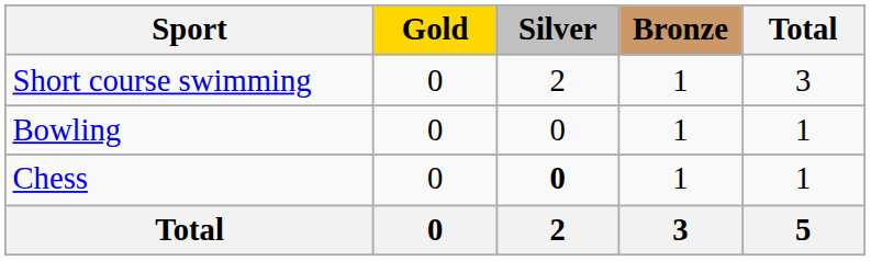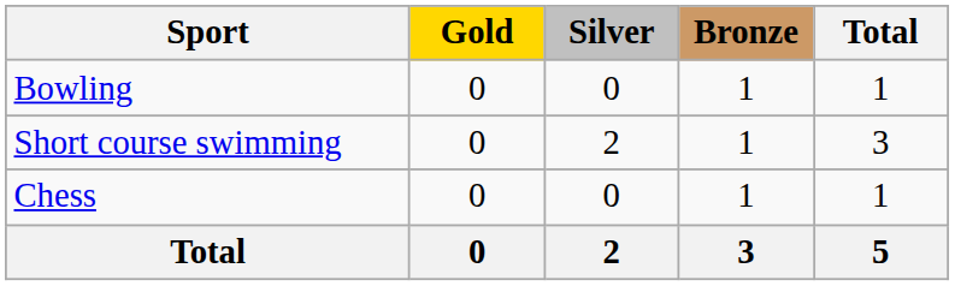 <table class="wikitable sortable" style="text-align:center;">
 <tr>
 <th width=180>Sport</th>
 <th scope="col" style="background:gold; width:55px;">Gold</th>
 <th scope="col" style="background:silver; width:55px;">Silver</th>
 <th scope="col" style="background:#cc9966; width:55px;">Bronze</th>
 <th width=55>Total</th>
 </tr>
 <tr>
+<td align=left><a href='#'>Bowling</a></td>
+<td>0</td>
+<td>0</td>
+<td>1</td>
+<td>1</td>
+</tr>
+<tr>
 <td align=left><a href='#'>Short course swimming</a></td>
 <td>0</td>
 <td>2</td>
 <td>1</td>
 <td>3</td>
 </tr>
 <tr>
-<td align=left><a href='#'>Bowling</a></td>
+<td align=left><a href='#'>Chess</a></td>
 <td>0</td>
 <td>0</td>
-<td>1</td>
-<td>1</td>
-</tr>
-<tr>
-<td align=left><a href='#'>Chess</a></td>
-<td>0</td>
-<td><strong>0</strong></td>
 <td>1</td>
 <td>1</td>
 </tr>
 <tr>
 <th>Total</th>
 <th>0</th>
 <th>2</th>
 <th>3</th>
 <th>5</th>
 </tr>
 </table>
